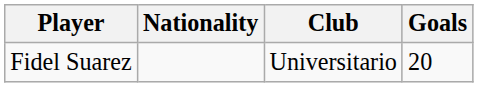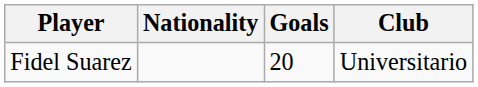 <table class="wikitable">
 <tr>
 <th>Player</th>
 <th>Nationality</th>
+<th>Goals</th>
 <th>Club</th>
-<th>Goals</th>
 </tr>
 <tr>
 <td>Fidel Suarez</td>
 <td></td>
+<td>20</td>
 <td>Universitario</td>
-<td>20</td>
 </tr>
 </table>
